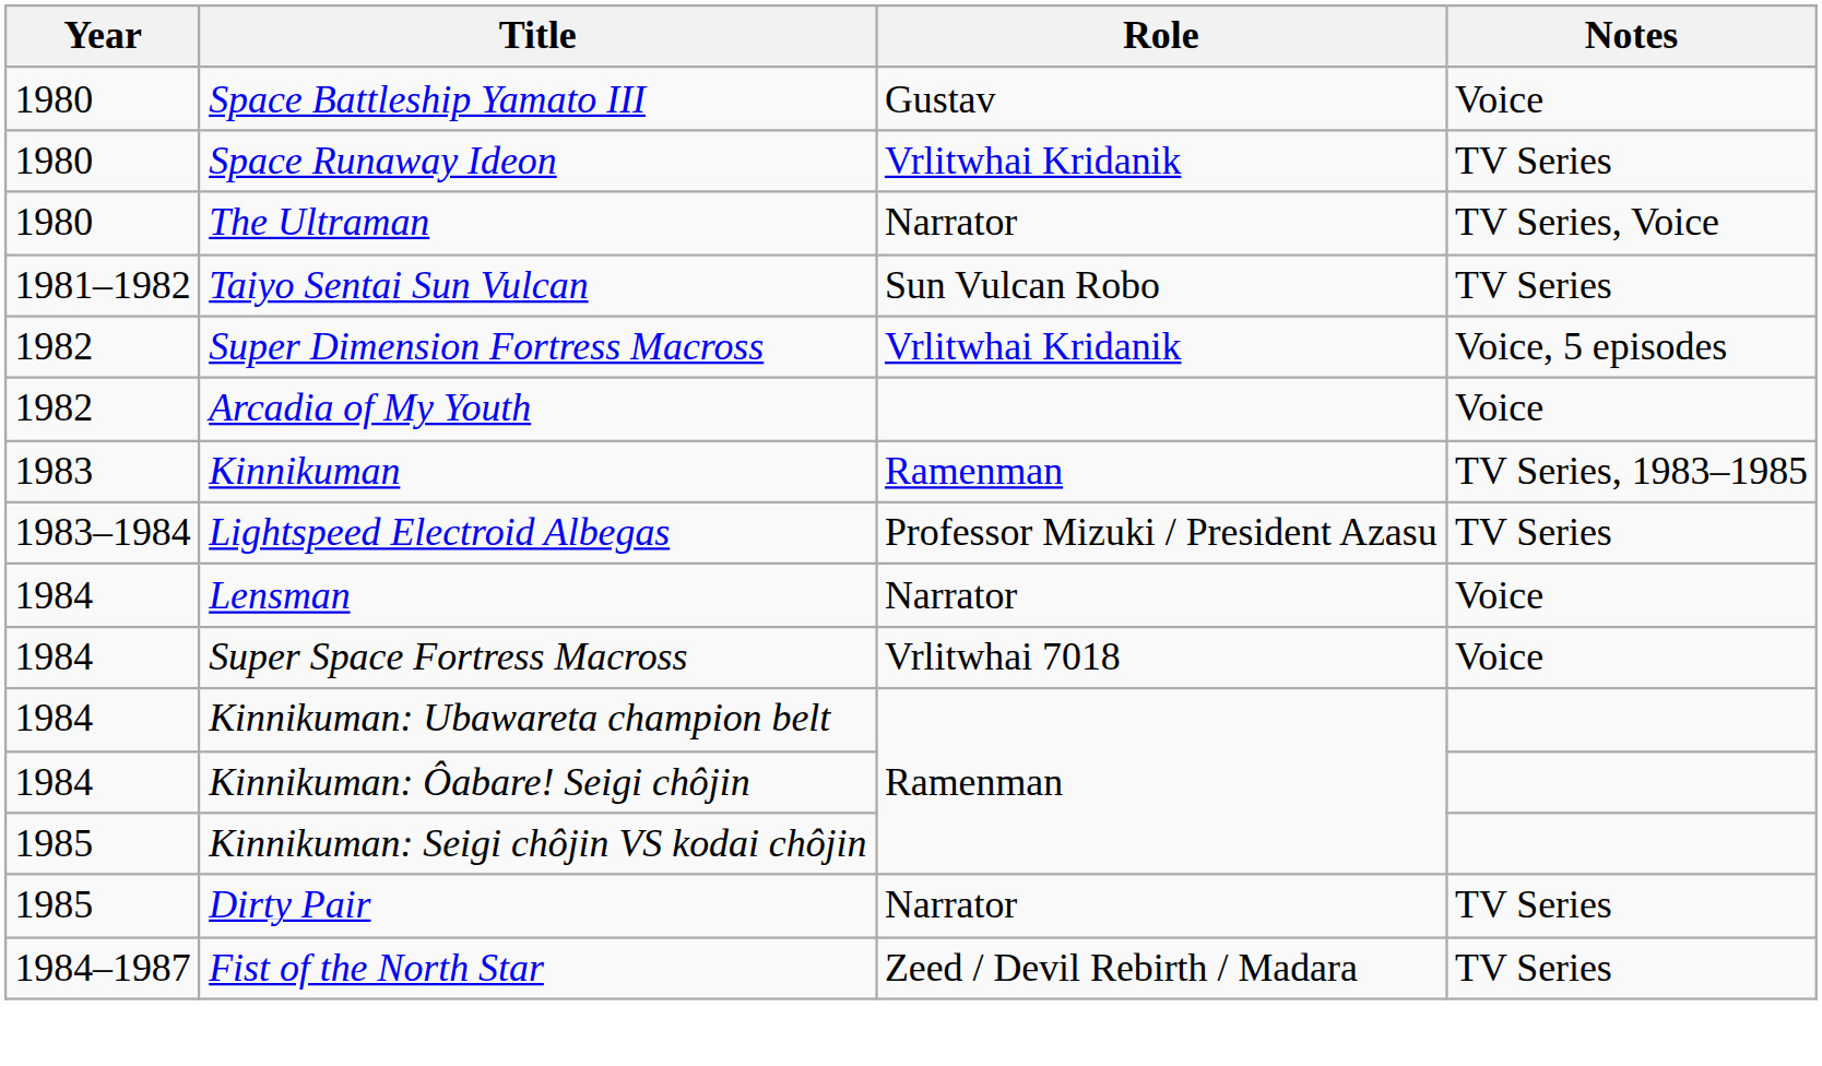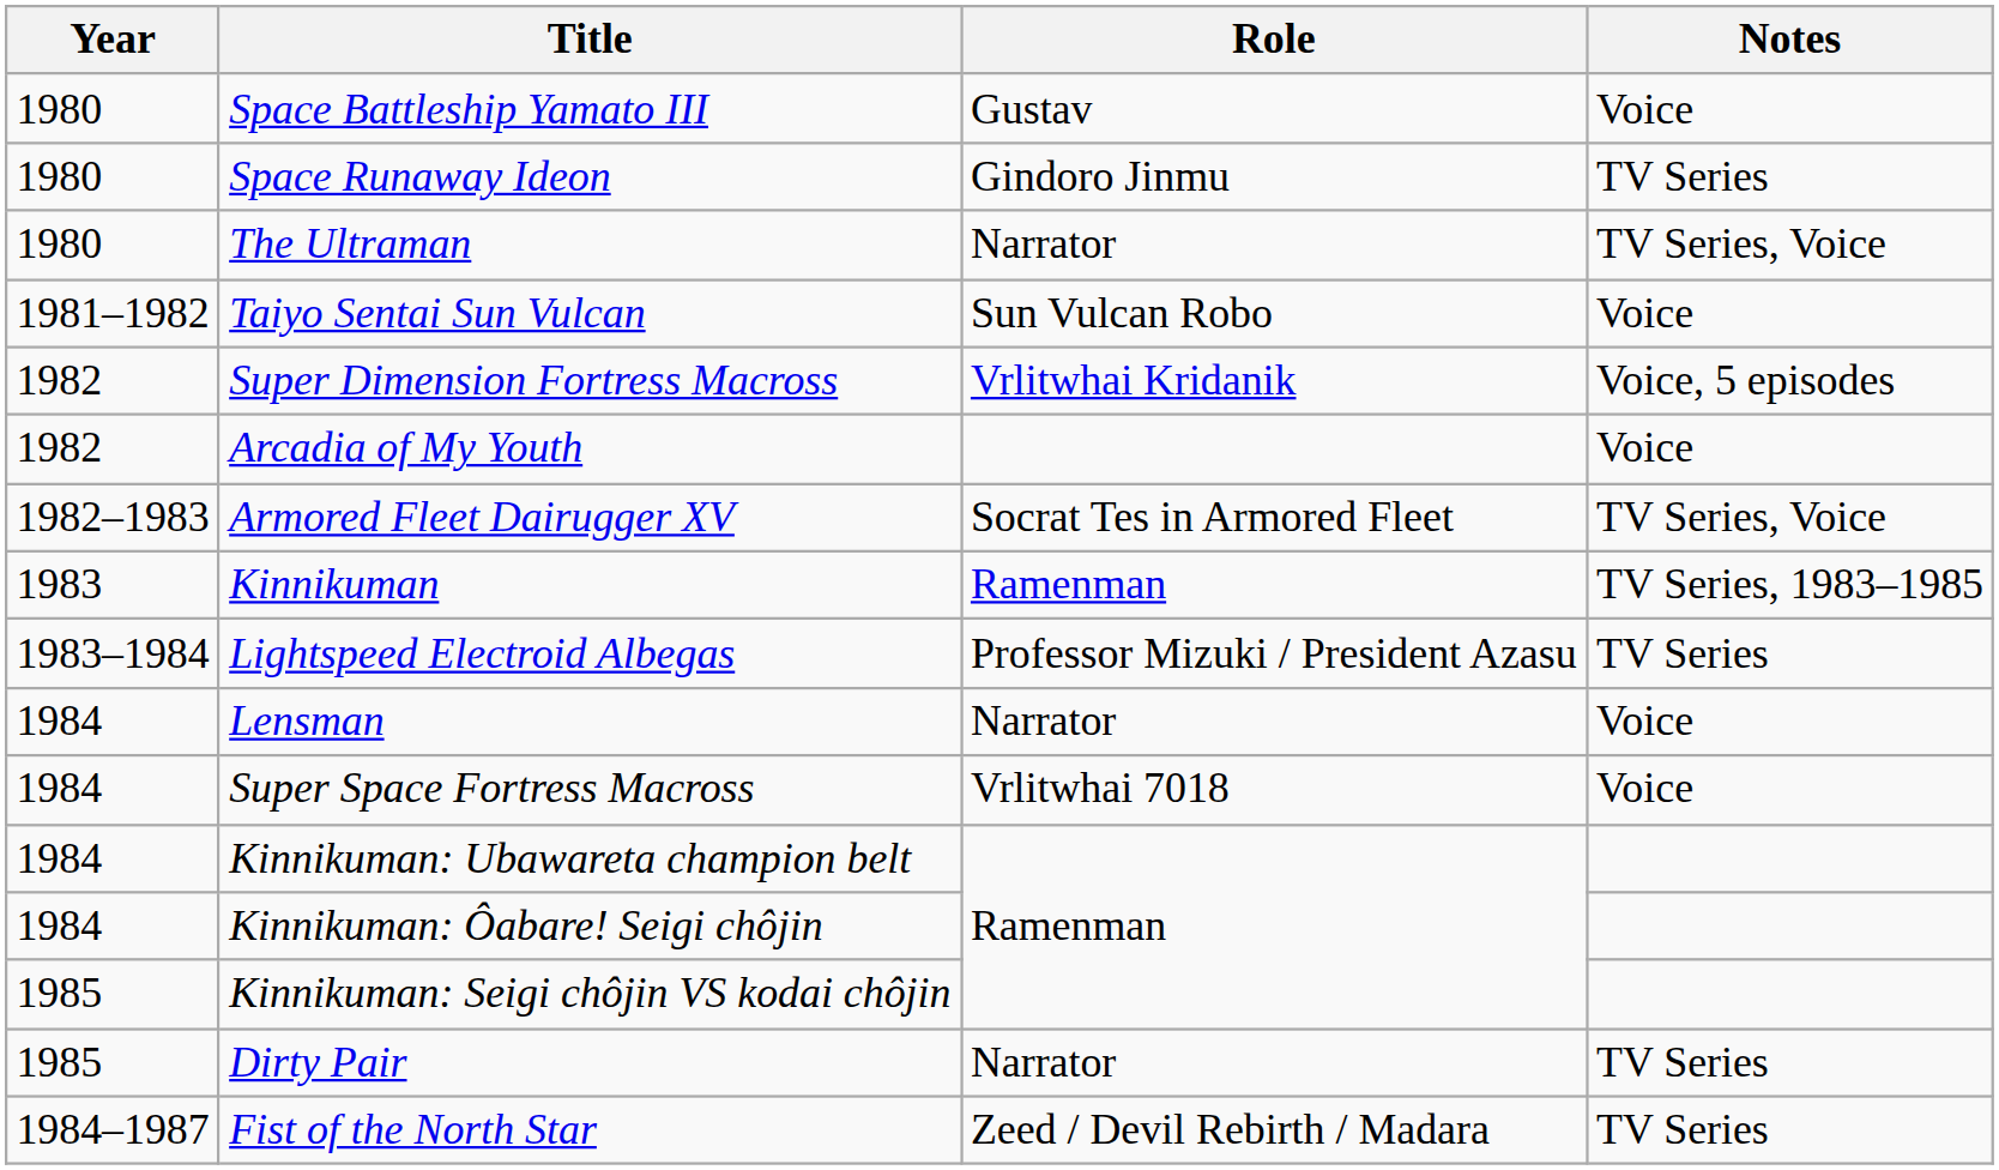 <table class="wikitable">
 <tr>
 <th>Year</th>
 <th>Title</th>
 <th>Role</th>
 <th>Notes</th>
 </tr>
 <tr>
 <td>1980</td>
 <td><em><a href='#'>Space Battleship Yamato III</a></em></td>
 <td>Gustav</td>
 <td>Voice</td>
 </tr>
 <tr>
 <td>1980</td>
 <td><em><a href='#'>Space Runaway Ideon</a></em></td>
-<td><a href='#'>Vrlitwhai Kridanik</a></td>
+<td>Gindoro Jinmu</td>
 <td>TV Series</td>
 </tr>
 <tr>
 <td>1980</td>
 <td><em><a href='#'>The Ultraman</a></em></td>
 <td>Narrator</td>
 <td>TV Series, Voice</td>
 </tr>
 <tr>
 <td>1981–1982</td>
 <td><em><a href='#'>Taiyo Sentai Sun Vulcan</a></em></td>
 <td>Sun Vulcan Robo</td>
-<td>TV Series</td>
+<td>Voice</td>
 </tr>
 <tr>
 <td>1982</td>
 <td><em><a href='#'>Super Dimension Fortress Macross</a></em></td>
 <td><a href='#'>Vrlitwhai Kridanik</a></td>
 <td>Voice, 5 episodes</td>
 </tr>
 <tr>
 <td>1982</td>
 <td><em><a href='#'>Arcadia of My Youth</a></em></td>
 <td></td>
 <td>Voice</td>
+</tr>
+<tr>
+<td>1982–1983</td>
+<td><em><a href='#'>Armored Fleet Dairugger XV</a></em></td>
+<td>Socrat Tes in Armored Fleet</td>
+<td>TV Series, Voice</td>
 </tr>
 <tr>
 <td>1983</td>
 <td><em><a href='#'>Kinnikuman</a></em></td>
 <td><a href='#'>Ramenman</a></td>
 <td>TV Series, 1983–1985</td>
 </tr>
 <tr>
 <td>1983–1984</td>
 <td><em><a href='#'>Lightspeed Electroid Albegas</a></em></td>
 <td>Professor Mizuki / President Azasu</td>
 <td>TV Series</td>
 </tr>
 <tr>
 <td>1984</td>
 <td><em><a href='#'>Lensman</a></em></td>
 <td>Narrator</td>
 <td>Voice</td>
 </tr>
 <tr>
 <td>1984</td>
 <td><em>Super Space Fortress Macross</em></td>
 <td>Vrlitwhai 7018</td>
 <td>Voice</td>
 </tr>
 <tr>
 <td>1984</td>
 <td><em>Kinnikuman: Ubawareta champion belt</em></td>
 <td rowspan="3">Ramenman</td>
 <td></td>
 </tr>
 <tr>
 <td>1984</td>
 <td><em>Kinnikuman: Ôabare! Seigi chôjin</em></td>
 <td></td>
 </tr>
 <tr>
 <td>1985</td>
 <td><em>Kinnikuman: Seigi chôjin VS kodai chôjin</em></td>
 <td></td>
 </tr>
 <tr>
 <td>1985</td>
 <td><em><a href='#'>Dirty Pair</a></em></td>
 <td>Narrator</td>
 <td>TV Series</td>
 </tr>
 <tr>
 <td>1984–1987</td>
 <td><em><a href='#'>Fist of the North Star</a></em></td>
 <td>Zeed / Devil Rebirth / Madara</td>
 <td>TV Series</td>
 </tr>
 </table>
